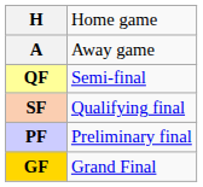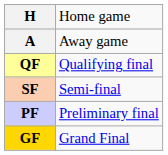 <table class="wikitable plainrowheaders" style="font-size:90%;">
 <tr>
 <th scope=row><strong>H</strong></th>
 <td>Home game</td>
 </tr>
 <tr>
 <th scope=row><strong>A</strong></th>
 <td>Away game</td>
 </tr>
 <tr>
 <th scope=row style="background:#ff9; border:1px solid #aaa; width:3em;">QF</th>
-<td><a href='#'>Semi-final</a></td>
+<td><a href='#'>Qualifying final</a></td>
 </tr>
 <tr>
 <th scope=row style="background:#FBCEB1; border:1px solid #aaa; width:3em;">SF</th>
-<td><a href='#'>Qualifying final</a></td>
+<td><a href='#'>Semi-final</a></td>
 </tr>
 <tr>
 <th scope=row style="background:#CCCCFF; border:1px solid #aaa; width:3em;">PF</th>
 <td><a href='#'>Preliminary final</a></td>
 </tr>
 <tr>
 <th scope=row style="background:gold; border:1px solid #aaa; width:3em;">GF</th>
 <td><a href='#'>Grand Final</a></td>
 </tr>
 </table>
